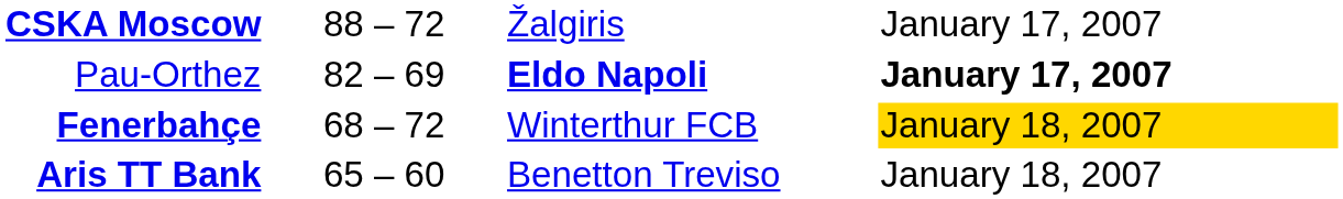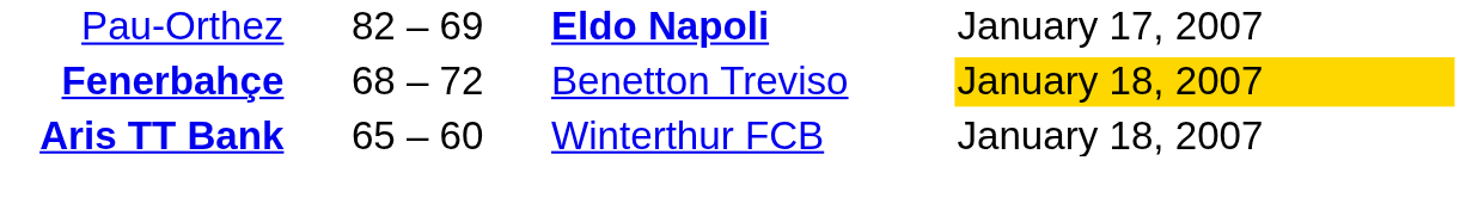 <table style="text-align:center">
 <tr>
 <th width=160></th>
 <th width=100></th>
 <th width=160></th>
 <th width=200></th>
 </tr>
 <tr>
-<td align=right><strong><a href='#'>CSKA Moscow</a></strong> </td>
-<td>88 – 72</td>
-<td align=left> <a href='#'>Žalgiris</a></td>
-<td align=left>January 17, 2007</td>
-</tr>
-<tr>
 <td align=right><a href='#'>Pau-Orthez</a> </td>
 <td>82 – 69</td>
 <td align=left> <strong><a href='#'>Eldo Napoli</a></strong></td>
-<td align=left><strong>January 17, 2007</strong></td>
+<td align=left>January 17, 2007</td>
 </tr>
 <tr>
 <td align=right><strong><a href='#'>Fenerbahçe</a></strong> </td>
 <td>68 – 72</td>
-<td align=left> <a href='#'>Winterthur FCB</a></td>
+<td align=left> <a href='#'>Benetton Treviso</a></td>
 <td align=left style="background: gold;">January 18, 2007</td>
 </tr>
 <tr>
 <td align=right><strong><a href='#'>Aris TT Bank</a></strong> </td>
 <td>65 – 60</td>
-<td align=left> <a href='#'>Benetton Treviso</a></td>
+<td align=left> <a href='#'>Winterthur FCB</a></td>
 <td align=left>January 18, 2007</td>
 </tr>
 </table>
